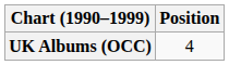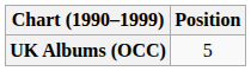 <table class="wikitable plainrowheaders">
 <tr>
 <th scope="col">Chart (1990–1999)</th>
 <th scope="col">Position</th>
 </tr>
 <tr>
 <th scope="row">UK Albums (OCC)</th>
-<td style="text-align:center;">4</td>
+<td style="text-align:center;">5</td>
 </tr>
 </table>
